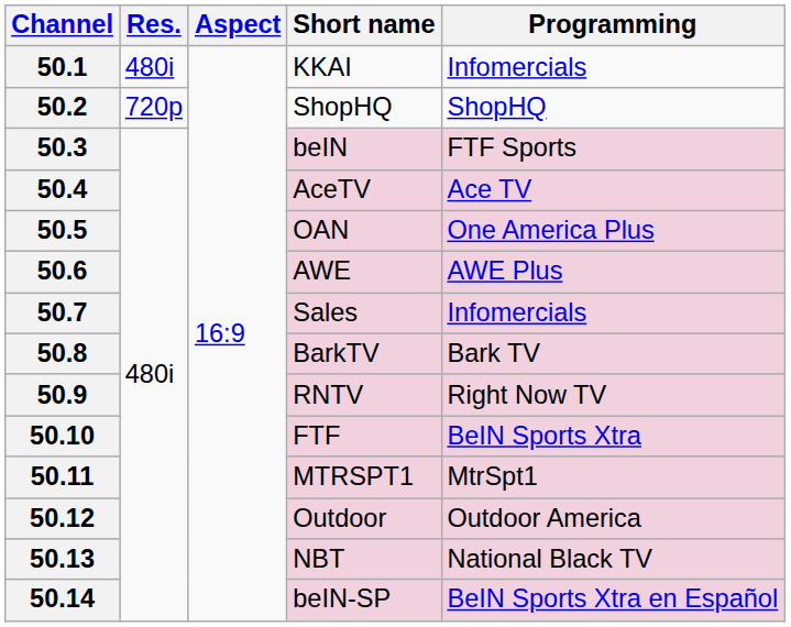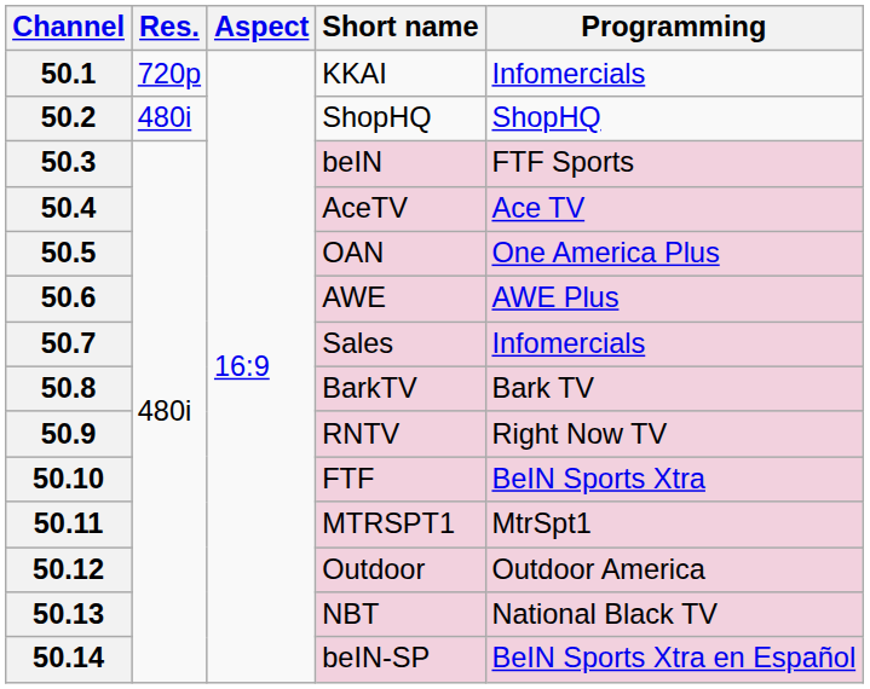 <table class="wikitable">
 <tr>
 <th scope = "col"><a href='#'>Channel</a></th>
 <th scope = "col"><a href='#'>Res.</a></th>
 <th scope = "col"><a href='#'>Aspect</a></th>
 <th scope = "col">Short name</th>
 <th scope = "col">Programming</th>
 </tr>
 <tr>
 <th scope = "row">50.1</th>
-<td><a href='#'>480i</a></td>
+<td><a href='#'>720p</a></td>
 <td rowspan=14><a href='#'>16:9</a></td>
 <td>KKAI</td>
 <td><a href='#'>Infomercials</a></td>
 </tr>
 <tr>
 <th scope = "row">50.2</th>
-<td><a href='#'>720p</a></td>
+<td><a href='#'>480i</a></td>
 <td>ShopHQ</td>
 <td><a href='#'>ShopHQ</a></td>
 </tr>
 <tr>
 <th scope = "row">50.3</th>
 <td rowspan=12>480i</td>
 <td style="background-color: #f2d1de;">beIN</td>
 <td style="background-color: #f2d1de;">FTF Sports </td>
 </tr>
 <tr>
 <th scope = "row">50.4</th>
 <td style="background-color: #f2d1de;">AceTV</td>
 <td style="background-color: #f2d1de;"><a href='#'>Ace TV</a> </td>
 </tr>
 <tr>
 <th scope = "row">50.5</th>
 <td style="background-color: #f2d1de;">OAN</td>
 <td style="background-color: #f2d1de;"><a href='#'>One America Plus</a> </td>
 </tr>
 <tr>
 <th scope = "row">50.6</th>
 <td style="background-color: #f2d1de;">AWE</td>
 <td style="background-color: #f2d1de;"><a href='#'>AWE Plus</a> </td>
 </tr>
 <tr>
 <th scope = "row">50.7</th>
 <td style="background-color: #f2d1de;">Sales</td>
 <td style="background-color: #f2d1de;"><a href='#'>Infomercials</a> </td>
 </tr>
 <tr>
 <th scope = "row">50.8</th>
 <td style="background-color: #f2d1de;">BarkTV</td>
 <td style="background-color: #f2d1de;">Bark TV </td>
 </tr>
 <tr>
 <th scope = "row">50.9</th>
 <td style="background-color: #f2d1de;">RNTV</td>
 <td style="background-color: #f2d1de;">Right Now TV </td>
 </tr>
 <tr>
 <th scope = "row">50.10</th>
 <td style="background-color: #f2d1de;">FTF</td>
 <td style="background-color: #f2d1de;"><a href='#'>BeIN Sports Xtra</a> </td>
 </tr>
 <tr>
 <th scope = "row">50.11</th>
 <td style="background-color: #f2d1de;">MTRSPT1</td>
 <td style="background-color: #f2d1de;">MtrSpt1 </td>
 </tr>
 <tr>
 <th scope = "row">50.12</th>
 <td style="background-color: #f2d1de;">Outdoor</td>
 <td style="background-color: #f2d1de;">Outdoor America </td>
 </tr>
 <tr>
 <th scope = "row">50.13</th>
 <td style="background-color: #f2d1de;">NBT</td>
 <td style="background-color: #f2d1de;">National Black TV </td>
 </tr>
 <tr>
 <th scope = "row">50.14</th>
 <td style="background-color: #f2d1de;">beIN-SP</td>
 <td style="background-color: #f2d1de;"><a href='#'>BeIN Sports Xtra en Español</a> </td>
 </tr>
 </table>
